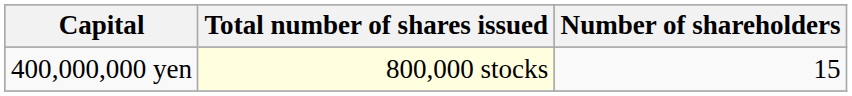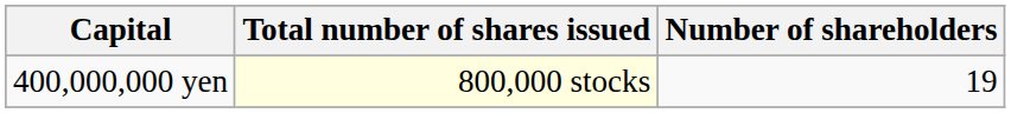 <table class="wikitable" style="text-align:right">
 <tr>
 <th>Capital</th>
 <th>Total number of shares issued</th>
 <th>Number of shareholders</th>
 </tr>
 <tr>
 <td>400,000,000 yen</td>
 <td style="background: lightyellow;">800,000 stocks</td>
-<td>15</td>
+<td>19</td>
 </tr>
 </table>
